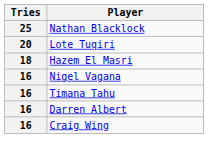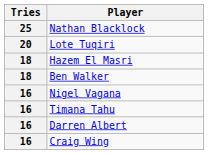 <table class="wikitable" style="text-align:left;">
 <tr>
 <th width=50>Tries</th>
 <th width=200>Player</th>
 </tr>
 <tr>
 <th>25</th>
 <td> <a href='#'>Nathan Blacklock</a></td>
 </tr>
 <tr>
 <th>20</th>
 <td> <a href='#'>Lote Tuqiri</a></td>
 </tr>
 <tr>
 <th>18</th>
 <td> <a href='#'>Hazem El Masri</a></td>
 </tr>
 <tr>
+<th>18</th>
+<td> <a href='#'>Ben Walker</a></td>
+</tr>
+<tr>
 <th>16</th>
 <td> <a href='#'>Nigel Vagana</a></td>
 </tr>
 <tr>
 <th>16</th>
 <td> <a href='#'>Timana Tahu</a></td>
 </tr>
 <tr>
 <th>16</th>
 <td> <a href='#'>Darren Albert</a></td>
 </tr>
 <tr>
 <th>16</th>
 <td> <a href='#'>Craig Wing</a></td>
 </tr>
 </table>
